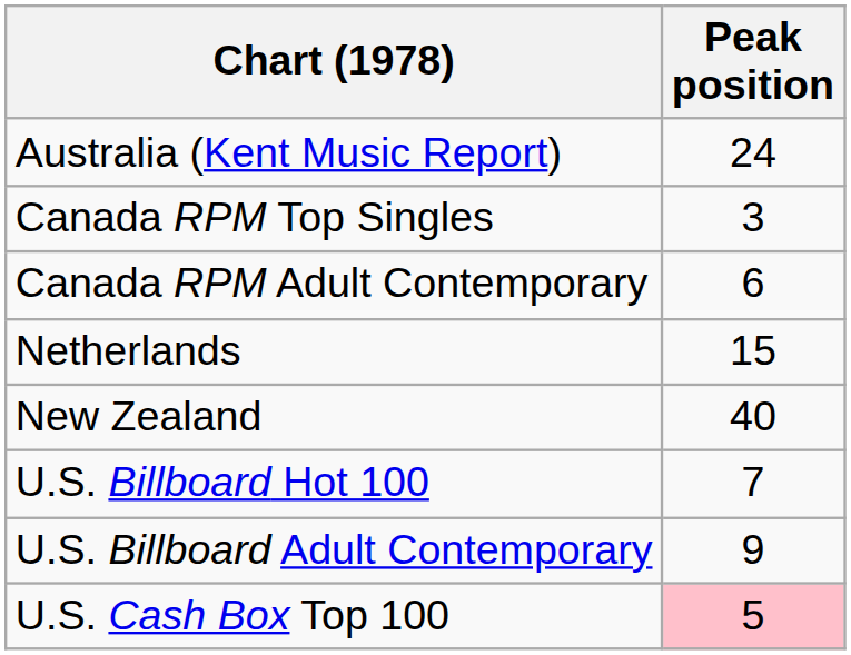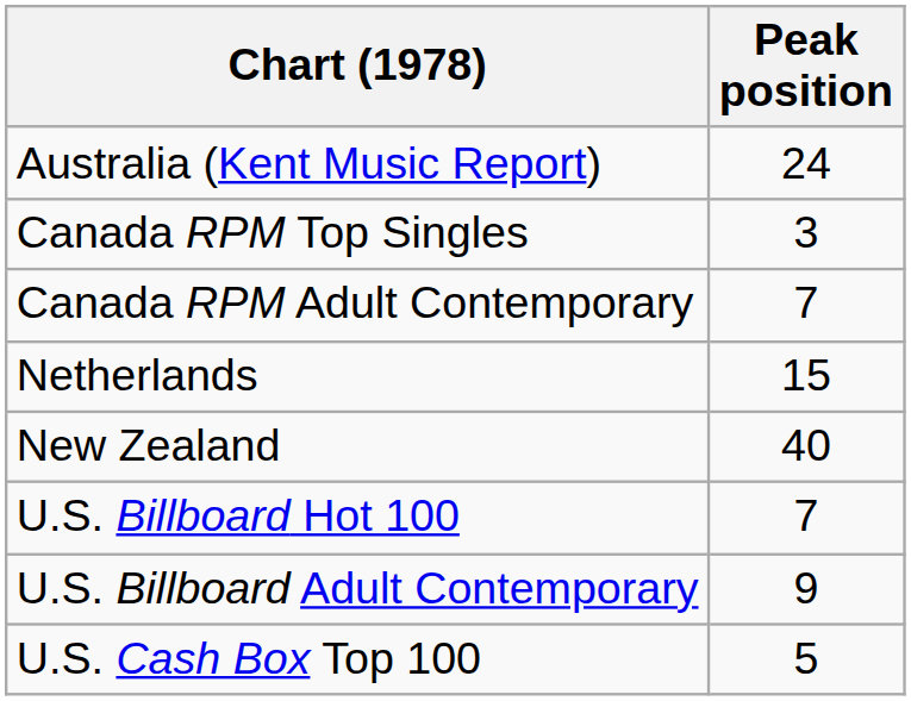 <table class="wikitable sortable">
 <tr>
 <th>Chart (1978)</th>
 <th>Peak<br>position</th>
 </tr>
 <tr>
 <td>Australia (<a href='#'>Kent Music Report</a>)</td>
 <td style="text-align:center;">24</td>
 </tr>
 <tr>
 <td>Canada <em>RPM</em> Top Singles</td>
 <td style="text-align:center;">3</td>
 </tr>
 <tr>
 <td>Canada <em>RPM</em> Adult Contemporary</td>
-<td style="text-align:center;">6</td>
+<td style="text-align:center;">7</td>
 </tr>
 <tr>
 <td>Netherlands</td>
 <td style="text-align:center;">15</td>
 </tr>
 <tr>
 <td>New Zealand</td>
 <td style="text-align:center;">40</td>
 </tr>
 <tr>
 <td>U.S. <a href='#'><em>Billboard</em> Hot 100</a></td>
 <td style="text-align:center;">7</td>
 </tr>
 <tr>
 <td>U.S. <em>Billboard</em> <a href='#'>Adult Contemporary</a></td>
 <td style="text-align:center;">9</td>
 </tr>
 <tr>
 <td>U.S. <a href='#'><em>Cash Box</em></a> Top 100</td>
-<td style="background: pink; text-align:center;">5</td>
+<td style="text-align:center;">5</td>
 </tr>
 </table>
